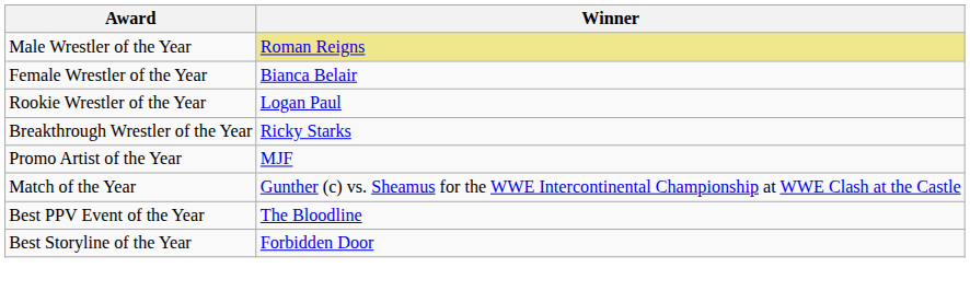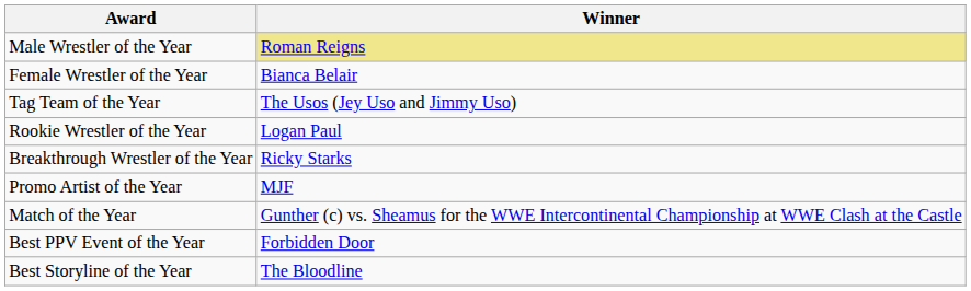 <table class="wikitable">
 <tr>
 <th>Award</th>
 <th>Winner</th>
 </tr>
 <tr>
 <td>Male Wrestler of the Year</td>
 <td style="background: khaki;"><a href='#'>Roman Reigns</a></td>
 </tr>
 <tr>
 <td>Female Wrestler of the Year</td>
 <td><a href='#'>Bianca Belair</a></td>
+</tr>
+<tr>
+<td>Tag Team of the Year</td>
+<td><a href='#'>The Usos</a> (<a href='#'>Jey Uso</a> and <a href='#'>Jimmy Uso</a>)</td>
 </tr>
 <tr>
 <td>Rookie Wrestler of the Year</td>
 <td><a href='#'>Logan Paul</a></td>
 </tr>
 <tr>
 <td>Breakthrough Wrestler of the Year</td>
 <td><a href='#'>Ricky Starks</a></td>
 </tr>
 <tr>
 <td>Promo Artist of the Year</td>
 <td><a href='#'>MJF</a></td>
 </tr>
 <tr>
 <td>Match of the Year</td>
 <td><a href='#'>Gunther</a> (c) vs. <a href='#'>Sheamus</a> for the <a href='#'>WWE Intercontinental Championship</a> at <a href='#'>WWE Clash at the Castle</a></td>
 </tr>
 <tr>
 <td>Best PPV Event of the Year</td>
-<td><a href='#'>The Bloodline</a></td>
+<td><a href='#'>Forbidden Door</a></td>
 </tr>
 <tr>
 <td>Best Storyline of the Year</td>
-<td><a href='#'>Forbidden Door</a></td>
+<td><a href='#'>The Bloodline</a></td>
 </tr>
 </table>
